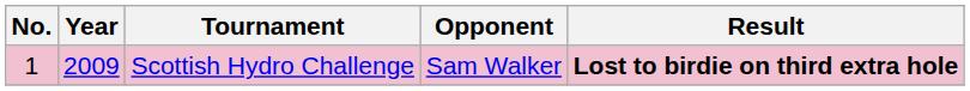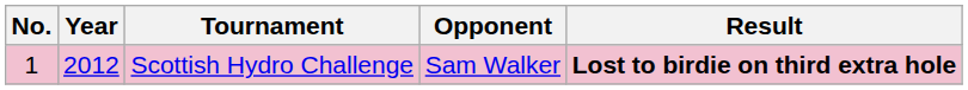 <table class="wikitable" style="font-size:95%;">
 <tr>
 <th>No.</th>
 <th>Year</th>
 <th>Tournament</th>
 <th>Opponent</th>
 <th>Result</th>
 </tr>
 <tr style="background:#F2C1D1;">
 <td align=center>1</td>
-<td><a href='#'>2009</a></td>
+<td><a href='#'>2012</a></td>
 <td><a href='#'>Scottish Hydro Challenge</a></td>
 <td> <a href='#'>Sam Walker</a></td>
 <td><strong>Lost to birdie on third extra hole</strong></td>
 </tr>
 </table>
